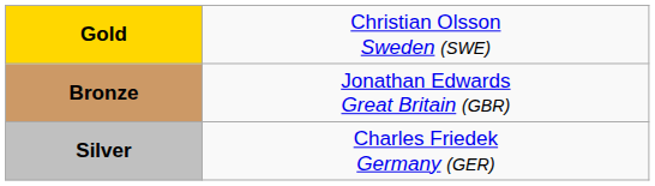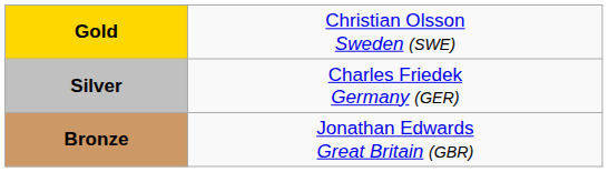 <table class="wikitable" style=" text-align:center; font-size:110%;" width="35%">
 <tr>
 <td bgcolor="gold"><strong>Gold</strong></td>
 <td> <a href='#'>Christian Olsson</a><br><em><a href='#'>Sweden</a> <small>(SWE)</small></em></td>
 </tr>
 <tr>
+<td bgcolor="silver"><strong>Silver</strong></td>
+<td> <a href='#'>Charles Friedek</a><br><em><a href='#'>Germany</a> <small>(GER)</small></em></td>
+</tr>
+<tr>
 <td bgcolor="CC9966"><strong>Bronze</strong></td>
 <td> <a href='#'>Jonathan Edwards</a><br><em><a href='#'>Great Britain</a> <small>(GBR)</small></em></td>
 </tr>
-<tr>
-<td bgcolor="silver"><strong>Silver</strong></td>
-<td> <a href='#'>Charles Friedek</a><br><em><a href='#'>Germany</a> <small>(GER)</small></em></td>
-</tr>
 </table>
